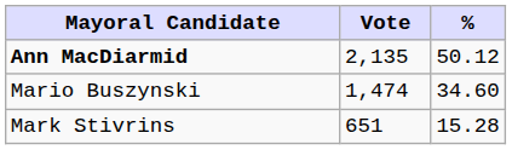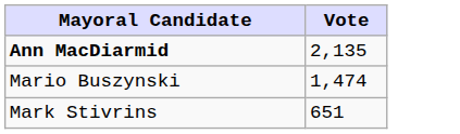 <table class="wikitable">
 <tr>
 <th style="background:#ddf; width:200px;">Mayoral Candidate</th>
 <th style="background:#ddf; width:50px;">Vote</th>
-<th style="background:#ddf; width:30px;">%</th>
 </tr>
 <tr>
 <td><strong>Ann MacDiarmid</strong></td>
 <td>2,135</td>
-<td>50.12</td>
 </tr>
 <tr>
 <td>Mario Buszynski</td>
 <td>1,474</td>
-<td>34.60</td>
 </tr>
 <tr>
 <td>Mark Stivrins</td>
 <td>651</td>
-<td>15.28</td>
 </tr>
 </table>
